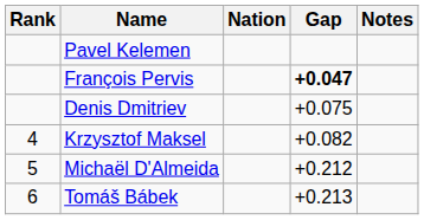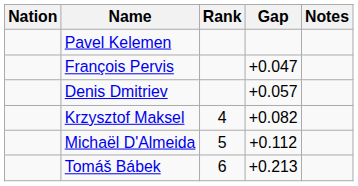 <table class="wikitable sortable" style="text-align:center">
 <tr>
+<th>Nation</th>
+<th>Name</th>
 <th>Rank</th>
-<th>Name</th>
-<th>Nation</th>
 <th>Gap</th>
 <th>Notes</th>
 </tr>
 <tr>
+<td align=left></td>
+<td align=left><a href='#'>Pavel Kelemen</a></td>
 <td></td>
-<td align=left><a href='#'>Pavel Kelemen</a></td>
-<td align=left></td>
 <td></td>
 <td></td>
 </tr>
 <tr>
+<td align=left></td>
+<td align=left><a href='#'>François Pervis</a></td>
 <td></td>
-<td align=left><a href='#'>François Pervis</a></td>
-<td align=left></td>
-<td><strong>+0.047</strong></td>
+<td>+0.047</td>
 <td></td>
 </tr>
 <tr>
+<td align=left></td>
+<td align=left><a href='#'>Denis Dmitriev</a></td>
 <td></td>
-<td align=left><a href='#'>Denis Dmitriev</a></td>
-<td align=left></td>
-<td>+0.075</td>
+<td>+0.057</td>
 <td></td>
 </tr>
 <tr>
+<td align=left></td>
+<td align=left><a href='#'>Krzysztof Maksel</a></td>
 <td>4</td>
-<td align=left><a href='#'>Krzysztof Maksel</a></td>
-<td align=left></td>
 <td>+0.082</td>
 <td></td>
 </tr>
 <tr>
+<td align=left></td>
+<td align=left><a href='#'>Michaël D'Almeida</a></td>
 <td>5</td>
-<td align=left><a href='#'>Michaël D'Almeida</a></td>
-<td align=left></td>
-<td>+0.212</td>
+<td>+0.112</td>
 <td></td>
 </tr>
 <tr>
+<td align=left></td>
+<td align=left><a href='#'>Tomáš Bábek</a></td>
 <td>6</td>
-<td align=left><a href='#'>Tomáš Bábek</a></td>
-<td align=left></td>
 <td>+0.213</td>
 <td></td>
 </tr>
 </table>
